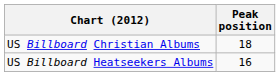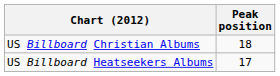 <table class="wikitable">
 <tr>
 <th>Chart (2012)</th>
 <th>Peak<br>position</th>
 </tr>
 <tr>
 <td>US <em><a href='#'>Billboard</a></em> <a href='#'>Christian Albums</a></td>
 <td align="center">18</td>
 </tr>
 <tr>
 <td>US <em>Billboard</em> <a href='#'>Heatseekers Albums</a></td>
-<td align="center">16</td>
+<td align="center">17</td>
 </tr>
 </table>
